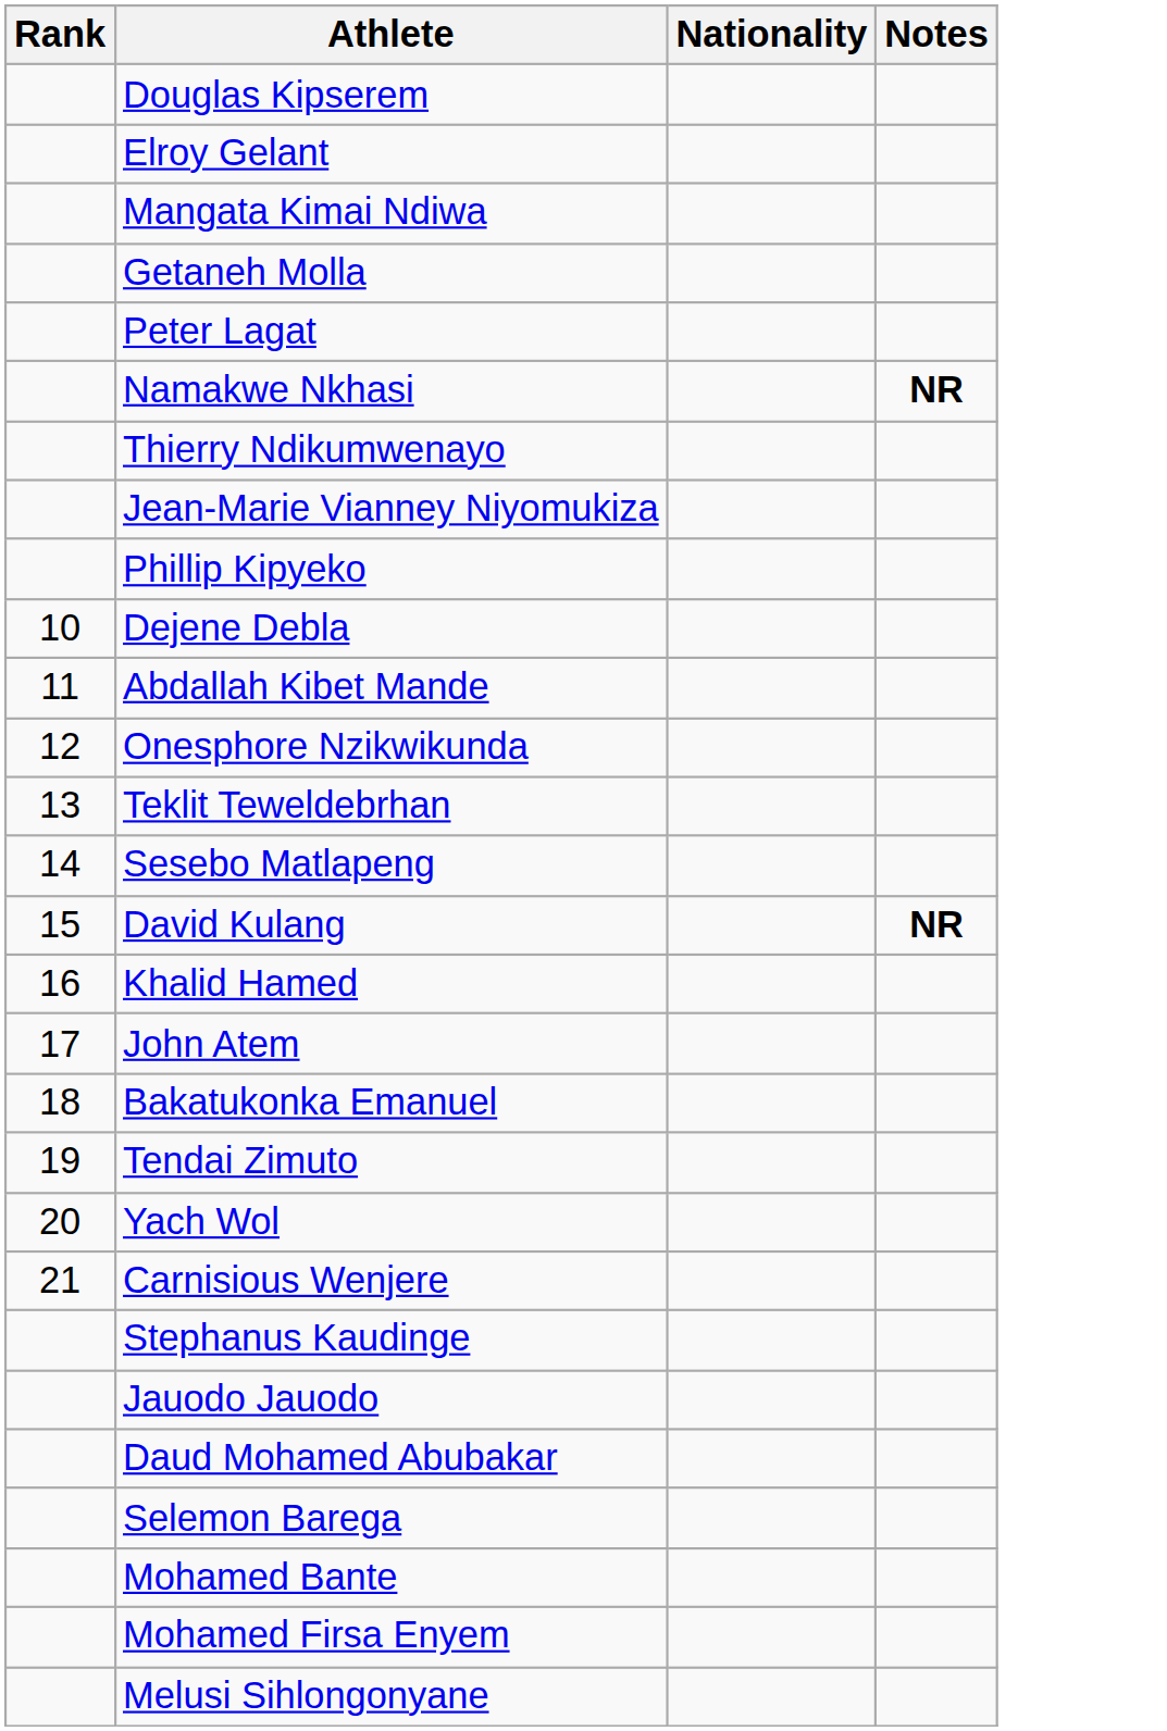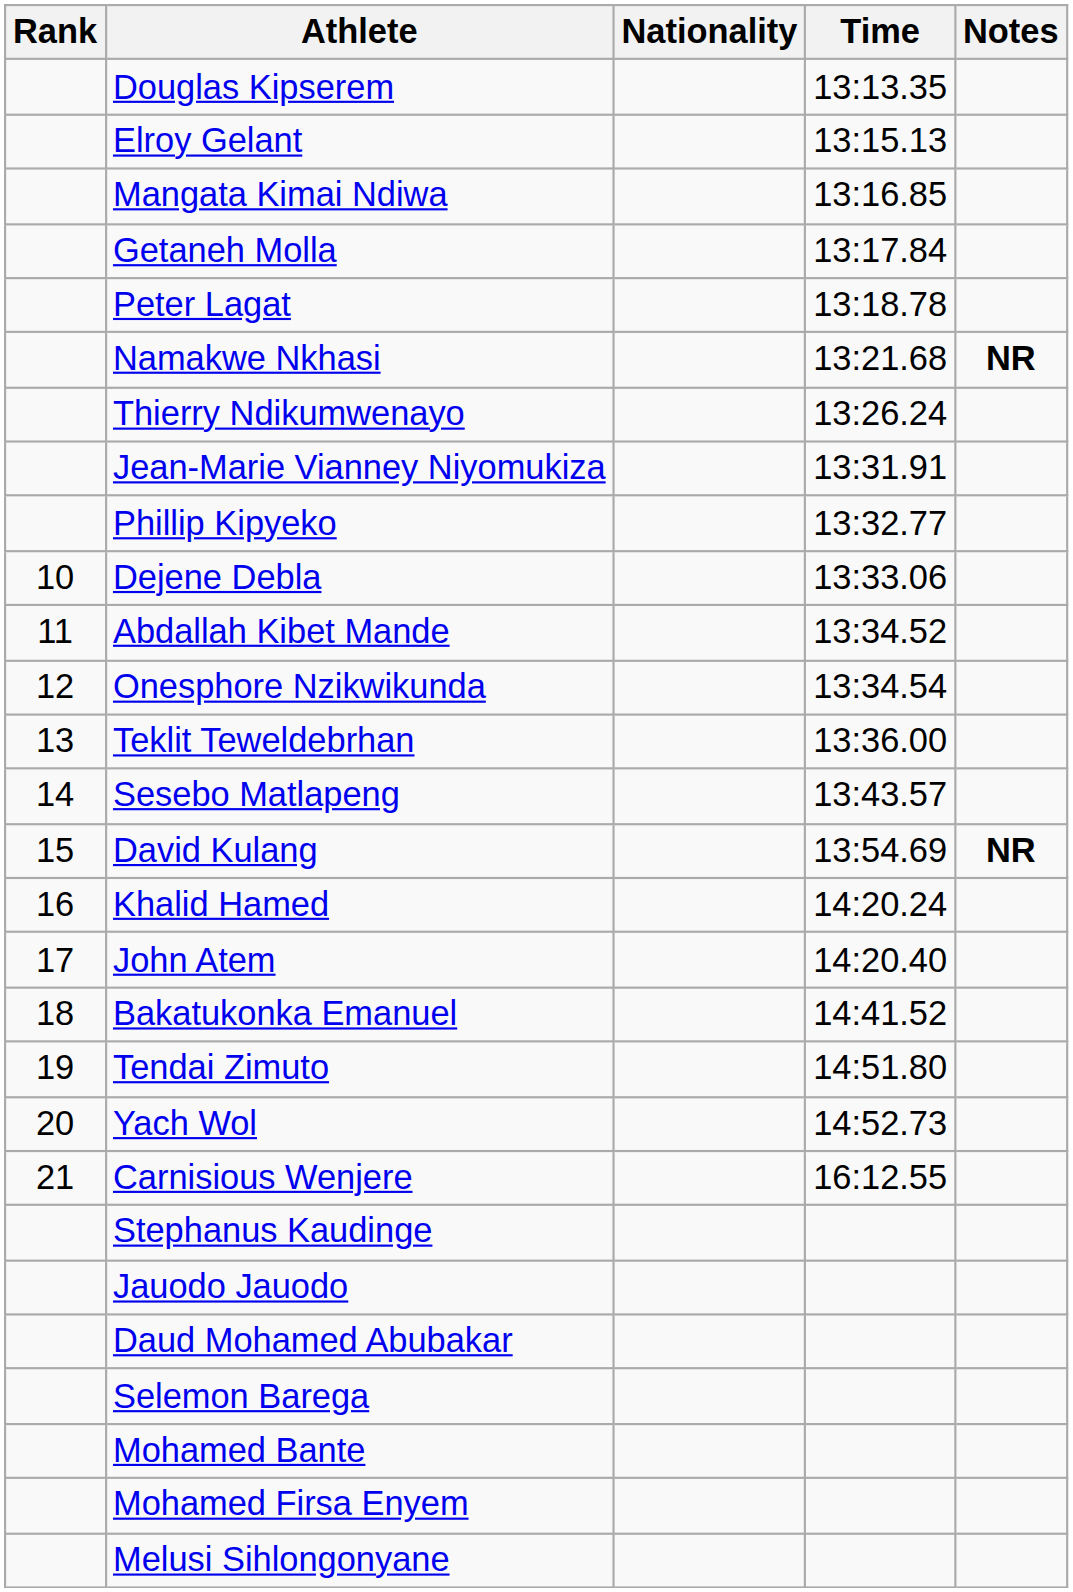 <table class="wikitable sortable" style="text-align:center">
 <tr>
 <th>Rank</th>
 <th>Athlete</th>
 <th>Nationality</th>
+<th>Time</th>
 <th>Notes</th>
 </tr>
 <tr>
 <td></td>
 <td align="left"><a href='#'>Douglas Kipserem</a></td>
 <td align=left></td>
+<td>13:13.35</td>
 <td></td>
 </tr>
 <tr>
 <td></td>
 <td align="left"><a href='#'>Elroy Gelant</a></td>
 <td align=left></td>
+<td>13:15.13</td>
 <td></td>
 </tr>
 <tr>
 <td></td>
 <td align="left"><a href='#'>Mangata Kimai Ndiwa</a></td>
 <td align=left></td>
+<td>13:16.85</td>
 <td></td>
 </tr>
 <tr>
 <td></td>
 <td align="left"><a href='#'>Getaneh Molla</a></td>
 <td align=left></td>
+<td>13:17.84</td>
 <td></td>
 </tr>
 <tr>
 <td></td>
 <td align="left"><a href='#'>Peter Lagat</a></td>
 <td align=left></td>
+<td>13:18.78</td>
 <td></td>
 </tr>
 <tr>
 <td></td>
 <td align="left"><a href='#'>Namakwe Nkhasi</a></td>
 <td align=left></td>
+<td>13:21.68</td>
 <td><strong>NR</strong></td>
 </tr>
 <tr>
 <td></td>
 <td align="left"><a href='#'>Thierry Ndikumwenayo</a></td>
 <td align=left></td>
+<td>13:26.24</td>
 <td></td>
 </tr>
 <tr>
 <td></td>
 <td align="left"><a href='#'>Jean-Marie Vianney Niyomukiza</a></td>
 <td align=left></td>
+<td>13:31.91</td>
 <td></td>
 </tr>
 <tr>
 <td></td>
 <td align="left"><a href='#'>Phillip Kipyeko</a></td>
 <td align=left></td>
+<td>13:32.77</td>
 <td></td>
 </tr>
 <tr>
 <td>10</td>
 <td align="left"><a href='#'>Dejene Debla</a></td>
 <td align=left></td>
+<td>13:33.06</td>
 <td></td>
 </tr>
 <tr>
 <td>11</td>
 <td align="left"><a href='#'>Abdallah Kibet Mande</a></td>
 <td align=left></td>
+<td>13:34.52</td>
 <td></td>
 </tr>
 <tr>
 <td>12</td>
 <td align="left"><a href='#'>Onesphore Nzikwikunda</a></td>
 <td align=left></td>
+<td>13:34.54</td>
 <td></td>
 </tr>
 <tr>
 <td>13</td>
 <td align="left"><a href='#'>Teklit Teweldebrhan</a></td>
 <td align=left></td>
+<td>13:36.00</td>
 <td></td>
 </tr>
 <tr>
 <td>14</td>
 <td align="left"><a href='#'>Sesebo Matlapeng</a></td>
 <td align=left></td>
+<td>13:43.57</td>
 <td></td>
 </tr>
 <tr>
 <td>15</td>
 <td align="left"><a href='#'>David Kulang</a></td>
 <td align=left></td>
+<td>13:54.69</td>
 <td><strong>NR</strong></td>
 </tr>
 <tr>
 <td>16</td>
 <td align="left"><a href='#'>Khalid Hamed</a></td>
 <td align=left></td>
+<td>14:20.24</td>
 <td></td>
 </tr>
 <tr>
 <td>17</td>
 <td align="left"><a href='#'>John Atem</a></td>
 <td align=left></td>
+<td>14:20.40</td>
 <td></td>
 </tr>
 <tr>
 <td>18</td>
 <td align="left"><a href='#'>Bakatukonka Emanuel</a></td>
 <td align=left></td>
+<td>14:41.52</td>
 <td></td>
 </tr>
 <tr>
 <td>19</td>
 <td align="left"><a href='#'>Tendai Zimuto</a></td>
 <td align=left></td>
+<td>14:51.80</td>
 <td></td>
 </tr>
 <tr>
 <td>20</td>
 <td align="left"><a href='#'>Yach Wol</a></td>
 <td align=left></td>
+<td>14:52.73</td>
 <td></td>
 </tr>
 <tr>
 <td>21</td>
 <td align="left"><a href='#'>Carnisious Wenjere</a></td>
 <td align=left></td>
+<td>16:12.55</td>
 <td></td>
 </tr>
 <tr>
 <td></td>
 <td align="left"><a href='#'>Stephanus Kaudinge</a></td>
 <td align=left></td>
 <td></td>
+<td></td>
 </tr>
 <tr>
 <td></td>
 <td align="left"><a href='#'>Jauodo Jauodo</a></td>
 <td align=left></td>
+<td></td>
 <td></td>
 </tr>
 <tr>
 <td></td>
 <td align="left"><a href='#'>Daud Mohamed Abubakar</a></td>
 <td align=left></td>
 <td></td>
+<td></td>
 </tr>
 <tr>
 <td></td>
 <td align="left"><a href='#'>Selemon Barega</a></td>
 <td align=left></td>
+<td></td>
 <td></td>
 </tr>
 <tr>
 <td></td>
 <td align="left"><a href='#'>Mohamed Bante</a></td>
 <td align=left></td>
 <td></td>
+<td></td>
 </tr>
 <tr>
 <td></td>
 <td align="left"><a href='#'>Mohamed Firsa Enyem</a></td>
 <td align=left></td>
+<td></td>
 <td></td>
 </tr>
 <tr>
 <td></td>
 <td align="left"><a href='#'>Melusi Sihlongonyane</a></td>
 <td align=left></td>
 <td></td>
+<td></td>
 </tr>
 </table>
